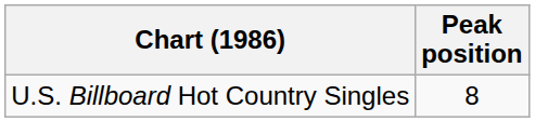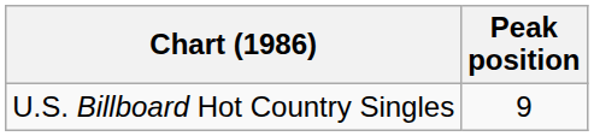 <table class="wikitable">
 <tr>
 <th align="left">Chart (1986)</th>
 <th align="center">Peak<br>position</th>
 </tr>
 <tr>
 <td align="left">U.S. <em>Billboard</em> Hot Country Singles</td>
-<td align="center">8</td>
+<td align="center">9</td>
 </tr>
 </table>
